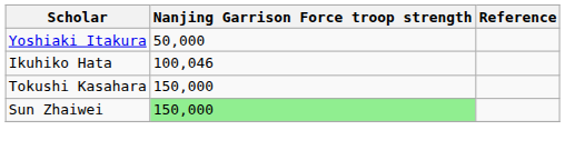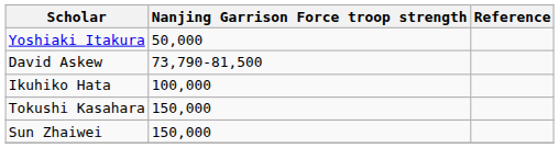 <table class="wikitable" style="margin: 1em auto 1em auto;">
 <tr>
 <th>Scholar</th>
 <th>Nanjing Garrison Force troop strength</th>
 <th>Reference</th>
 </tr>
 <tr>
 <td><a href='#'>Yoshiaki Itakura</a></td>
 <td>50,000</td>
 <td></td>
 </tr>
 <tr>
+<td>David Askew</td>
+<td>73,790-81,500</td>
+<td></td>
+</tr>
+<tr>
 <td>Ikuhiko Hata</td>
-<td>100,046</td>
+<td>100,000</td>
 <td></td>
 </tr>
 <tr>
 <td>Tokushi Kasahara</td>
 <td>150,000</td>
 <td></td>
 </tr>
 <tr>
 <td>Sun Zhaiwei</td>
-<td style="background: lightgreen;">150,000</td>
+<td>150,000</td>
 <td></td>
 </tr>
 <tr>
 </tr>
 </table>
